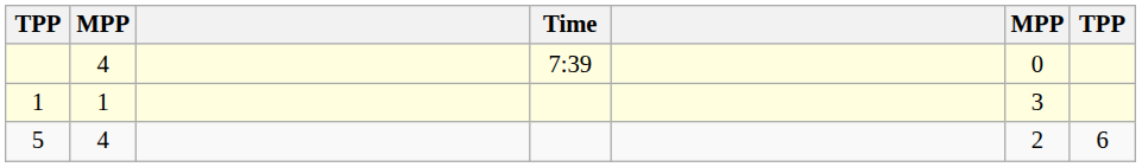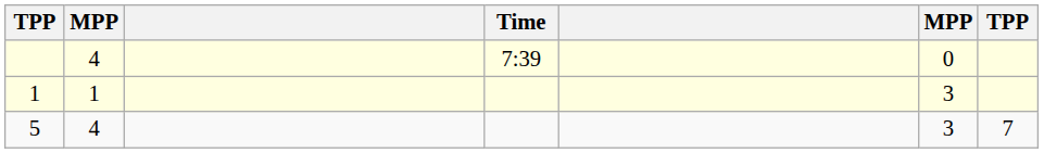 <table class="wikitable" style="text-align: center;" |>
 <tr>
 <th width="35">TPP</th>
 <th width="35">MPP</th>
 <th width="250"></th>
 <th width="45">Time</th>
 <th width="250"></th>
 <th width="35">MPP</th>
 <th width="35">TPP</th>
 </tr>
 <tr bgcolor="lightyellow">
 <td></td>
 <td>4</td>
 <td style="text-align:left;"></td>
 <td>7:39</td>
 <td style="text-align:left;"><strong></strong></td>
 <td>0</td>
 <td></td>
 </tr>
 <tr bgcolor="lightyellow">
 <td>1</td>
 <td>1</td>
 <td style="text-align:left;"><strong></strong></td>
 <td></td>
 <td style="text-align:left;"></td>
 <td>3</td>
 <td></td>
 </tr>
 <tr>
 <td>5</td>
 <td>4</td>
 <td style="text-align:left;"></td>
 <td></td>
 <td style="text-align:left;"></td>
-<td>2</td>
-<td>6</td>
+<td>3</td>
+<td>7</td>
 </tr>
 </table>
